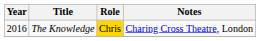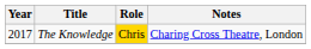 <table class="wikitable sortable">
 <tr>
 <th>Year</th>
 <th>Title</th>
 <th>Role</th>
 <th class="unsortable">Notes</th>
 </tr>
 <tr>
-<td>2016</td>
+<td>2017</td>
 <td><em>The Knowledge</em></td>
 <td style="background: gold;">Chris</td>
 <td><a href='#'>Charing Cross Theatre</a>, London</td>
 </tr>
 <tr>
 </tr>
 </table>
